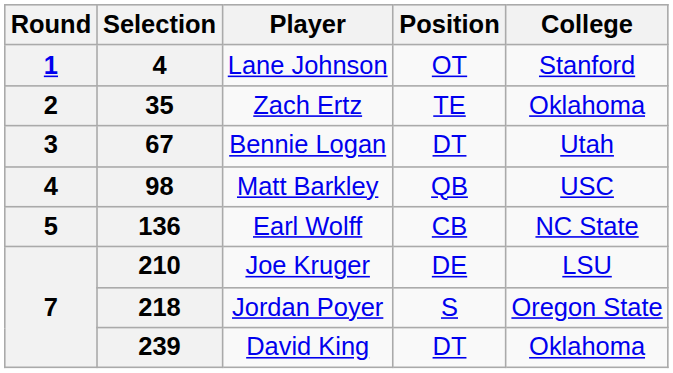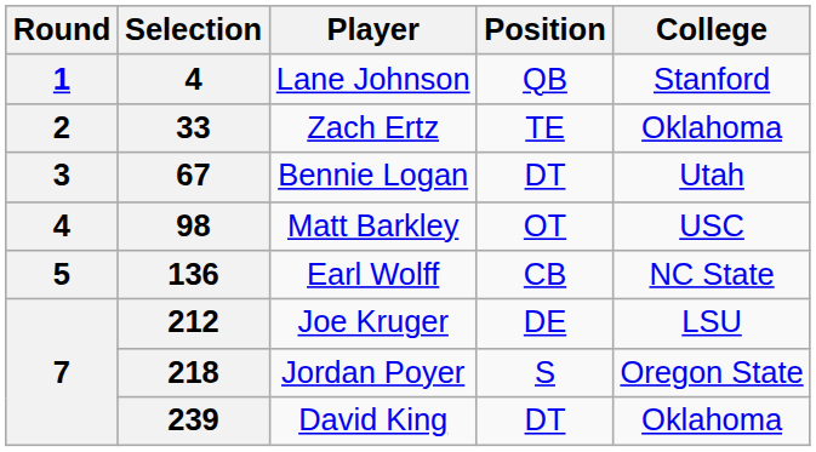 <table class="wikitable" style="text-align: center;">
 <tr>
 <th>Round</th>
 <th>Selection</th>
 <th>Player</th>
 <th>Position</th>
 <th>College</th>
 </tr>
 <tr>
 <th><a href='#'>1</a></th>
 <th>4</th>
 <td><a href='#'>Lane Johnson</a></td>
-<td><a href='#'>OT</a></td>
+<td><a href='#'>QB</a></td>
 <td><a href='#'>Stanford</a></td>
 </tr>
 <tr>
 <th>2</th>
-<th>35</th>
+<th>33</th>
 <td><a href='#'>Zach Ertz</a></td>
 <td><a href='#'>TE</a></td>
 <td><a href='#'>Oklahoma</a></td>
 </tr>
 <tr>
 <th>3</th>
 <th>67</th>
 <td><a href='#'>Bennie Logan</a></td>
 <td><a href='#'>DT</a></td>
 <td><a href='#'>Utah</a></td>
 </tr>
 <tr>
 <th>4</th>
 <th>98</th>
 <td><a href='#'>Matt Barkley</a></td>
-<td><a href='#'>QB</a></td>
+<td><a href='#'>OT</a></td>
 <td><a href='#'>USC</a></td>
 </tr>
 <tr>
 <th>5</th>
 <th>136</th>
 <td><a href='#'>Earl Wolff</a></td>
 <td><a href='#'>CB</a></td>
 <td><a href='#'>NC State</a></td>
 </tr>
 <tr>
 <th rowspan="3">7</th>
-<th>210</th>
+<th>212</th>
 <td><a href='#'>Joe Kruger</a></td>
 <td><a href='#'>DE</a></td>
 <td><a href='#'>LSU</a></td>
 </tr>
 <tr>
 <th>218</th>
 <td><a href='#'>Jordan Poyer</a></td>
 <td><a href='#'>S</a></td>
 <td><a href='#'>Oregon State</a></td>
 </tr>
 <tr>
 <th>239</th>
 <td><a href='#'>David King</a></td>
 <td><a href='#'>DT</a></td>
 <td><a href='#'>Oklahoma</a></td>
 </tr>
 </table>
